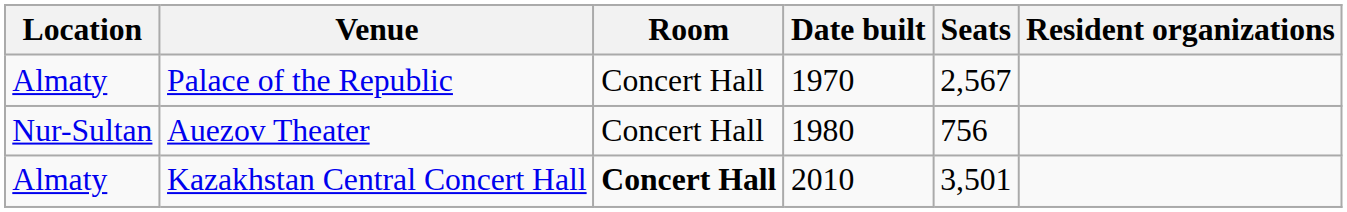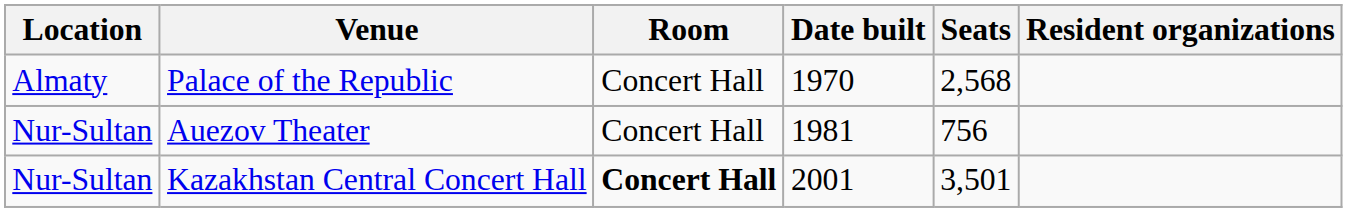 <table class="wikitable">
 <tr>
 <th>Location</th>
 <th>Venue</th>
 <th>Room</th>
 <th>Date built</th>
 <th>Seats</th>
 <th>Resident organizations</th>
 </tr>
 <tr>
 <td><a href='#'>Almaty</a></td>
 <td><a href='#'>Palace of the Republic</a></td>
 <td>Concert Hall</td>
 <td>1970</td>
-<td>2,567</td>
+<td>2,568</td>
 <td></td>
 </tr>
 <tr>
 <td><a href='#'>Nur-Sultan</a></td>
 <td><a href='#'>Auezov Theater</a></td>
 <td>Concert Hall</td>
-<td>1980</td>
+<td>1981</td>
 <td>756</td>
 <td></td>
 </tr>
 <tr>
-<td><a href='#'>Almaty</a></td>
+<td><a href='#'>Nur-Sultan</a></td>
 <td><a href='#'>Kazakhstan Central Concert Hall</a></td>
 <td><strong>Concert Hall</strong></td>
-<td>2010</td>
+<td>2001</td>
 <td>3,501</td>
 <td></td>
 </tr>
 </table>
